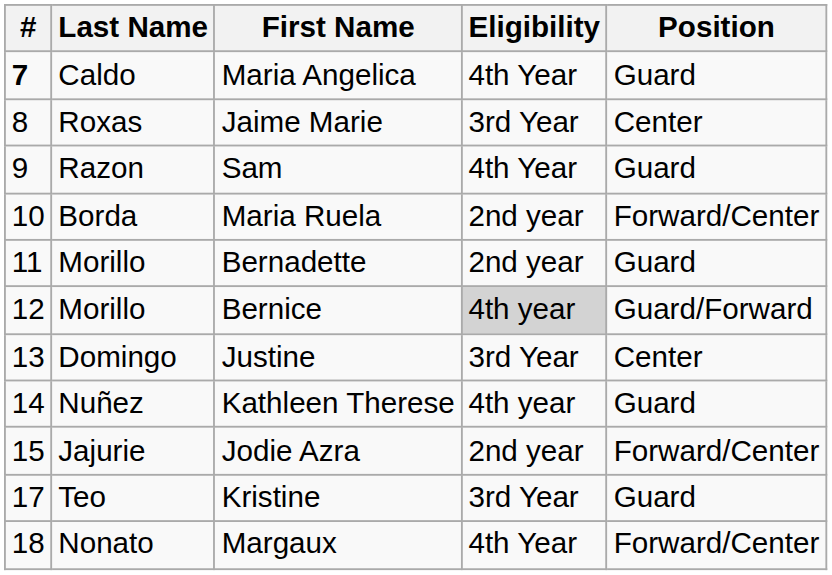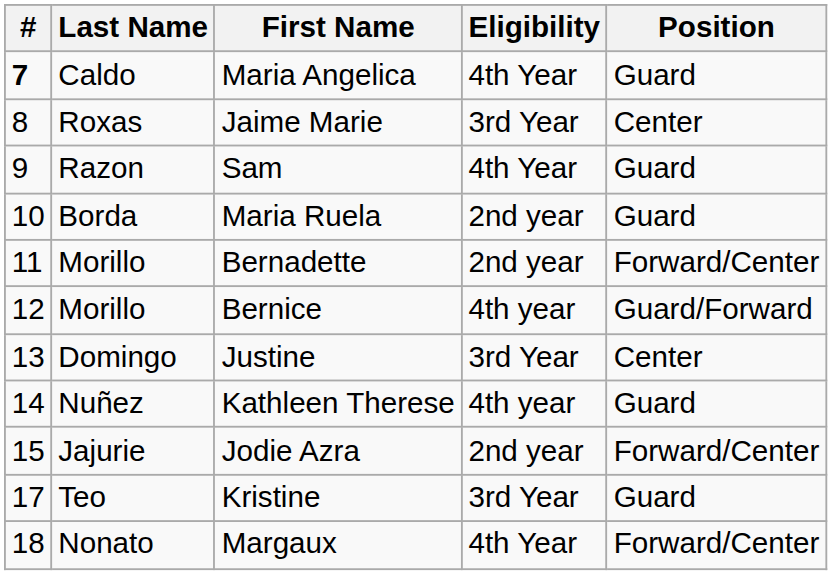 <table class="wikitable sortable">
 <tr>
 <th>#</th>
 <th>Last Name</th>
 <th>First Name</th>
 <th>Eligibility</th>
 <th>Position</th>
 </tr>
 <tr>
 <td><strong>7</strong></td>
 <td>Caldo</td>
 <td>Maria Angelica</td>
 <td>4th Year</td>
 <td>Guard</td>
 </tr>
 <tr>
 <td>8</td>
 <td>Roxas</td>
 <td>Jaime Marie</td>
 <td>3rd Year</td>
 <td>Center</td>
 </tr>
 <tr>
 <td>9</td>
 <td>Razon</td>
 <td>Sam</td>
 <td>4th Year</td>
 <td>Guard</td>
 </tr>
 <tr>
 <td>10</td>
 <td>Borda</td>
 <td>Maria Ruela</td>
 <td>2nd year</td>
-<td>Forward/Center</td>
+<td>Guard</td>
 </tr>
 <tr>
 <td>11</td>
 <td>Morillo</td>
 <td>Bernadette</td>
 <td>2nd year</td>
-<td>Guard</td>
+<td>Forward/Center</td>
 </tr>
 <tr>
 <td>12</td>
 <td>Morillo</td>
 <td>Bernice</td>
-<td style="background: lightgrey;">4th year</td>
+<td>4th year</td>
 <td>Guard/Forward</td>
 </tr>
 <tr>
 <td>13</td>
 <td>Domingo</td>
 <td>Justine</td>
 <td>3rd Year</td>
 <td>Center</td>
 </tr>
 <tr>
 <td>14</td>
 <td>Nuñez</td>
 <td>Kathleen Therese</td>
 <td>4th year</td>
 <td>Guard</td>
 </tr>
 <tr>
 <td>15</td>
 <td>Jajurie</td>
 <td>Jodie Azra</td>
 <td>2nd year</td>
 <td>Forward/Center</td>
 </tr>
 <tr>
 <td>17</td>
 <td>Teo</td>
 <td>Kristine</td>
 <td>3rd Year</td>
 <td>Guard</td>
 </tr>
 <tr>
 <td>18</td>
 <td>Nonato</td>
 <td>Margaux</td>
 <td>4th Year</td>
 <td>Forward/Center</td>
 </tr>
 </table>
